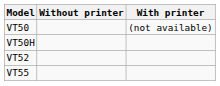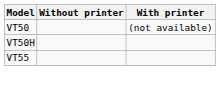 <table class="wikitable">
 <tr>
 <th>Model</th>
 <th>Without printer</th>
 <th>With printer</th>
 </tr>
 <tr>
 <td>VT50</td>
 <td></td>
 <td>(not available)</td>
 </tr>
 <tr>
 <td>VT50H</td>
 <td></td>
 <td></td>
 </tr>
 <tr>
-<td>VT52</td>
-<td></td>
-<td></td>
-</tr>
-<tr>
 <td>VT55</td>
 <td></td>
 <td></td>
 </tr>
 </table>
